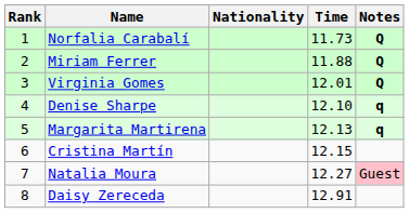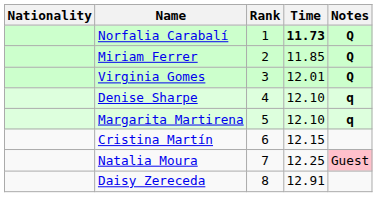 <table class="wikitable sortable" style="text-align:center">
 <tr>
+<th>Nationality</th>
+<th>Name</th>
 <th>Rank</th>
-<th>Name</th>
-<th>Nationality</th>
 <th>Time</th>
 <th>Notes</th>
 </tr>
 <tr bgcolor=ccffcc>
+<td align=left></td>
+<td align=left><a href='#'>Norfalia Carabalí</a></td>
 <td align=center>1</td>
-<td align=left><a href='#'>Norfalia Carabalí</a></td>
-<td align=left></td>
-<td>11.73</td>
+<td><strong>11.73</strong></td>
 <td><strong>Q</strong></td>
 </tr>
 <tr bgcolor=ccffcc>
+<td align=left></td>
+<td align=left><a href='#'>Miriam Ferrer</a></td>
 <td align=center>2</td>
-<td align=left><a href='#'>Miriam Ferrer</a></td>
-<td align=left></td>
-<td>11.88</td>
+<td>11.85</td>
 <td><strong>Q</strong></td>
 </tr>
 <tr bgcolor=ccffcc>
+<td align=left></td>
+<td align=left><a href='#'>Virginia Gomes</a></td>
 <td align=center>3</td>
-<td align=left><a href='#'>Virginia Gomes</a></td>
-<td align=left></td>
 <td>12.01</td>
 <td><strong>Q</strong></td>
 </tr>
 <tr bgcolor=ddffdd>
+<td align=left></td>
+<td align=left><a href='#'>Denise Sharpe</a></td>
 <td align=center>4</td>
-<td align=left><a href='#'>Denise Sharpe</a></td>
-<td align=left></td>
 <td>12.10</td>
 <td><strong>q</strong></td>
 </tr>
 <tr bgcolor=ddffdd>
+<td align=left></td>
+<td align=left><a href='#'>Margarita Martirena</a></td>
 <td align=center>5</td>
-<td align=left><a href='#'>Margarita Martirena</a></td>
-<td align=left></td>
-<td>12.13</td>
+<td>12.10</td>
 <td><strong>q</strong></td>
 </tr>
 <tr>
+<td align=left></td>
+<td align=left><a href='#'>Cristina Martín</a></td>
 <td align=center>6</td>
-<td align=left><a href='#'>Cristina Martín</a></td>
-<td align=left></td>
 <td>12.15</td>
 <td></td>
 </tr>
 <tr>
+<td align=left></td>
+<td align=left><a href='#'>Natalia Moura</a></td>
 <td align=center>7</td>
-<td align=left><a href='#'>Natalia Moura</a></td>
-<td align=left></td>
-<td>12.27</td>
+<td>12.25</td>
 <td style="background: pink;">Guest</td>
 </tr>
 <tr>
+<td align=left></td>
+<td align=left><a href='#'>Daisy Zereceda</a></td>
 <td align=center>8</td>
-<td align=left><a href='#'>Daisy Zereceda</a></td>
-<td align=left></td>
 <td>12.91</td>
 <td></td>
 </tr>
 </table>
